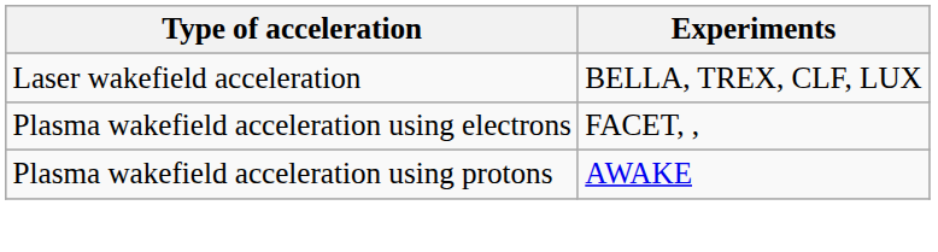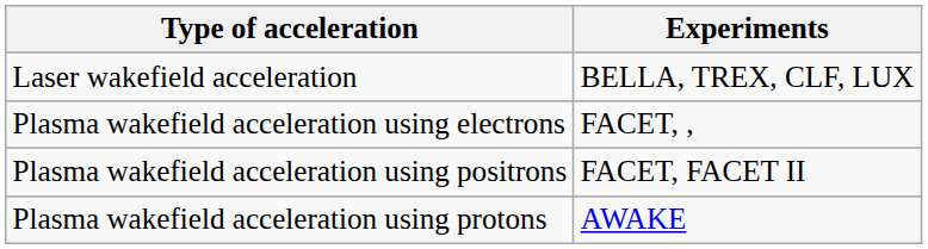 <table class="wikitable">
 <tr>
 <th>Type of acceleration</th>
 <th>Experiments</th>
 </tr>
 <tr>
 <td>Laser wakefield acceleration</td>
 <td>BELLA, TREX, CLF, LUX</td>
 </tr>
 <tr>
 <td>Plasma wakefield acceleration using electrons</td>
 <td>FACET, , </td>
 </tr>
 <tr>
+<td>Plasma wakefield acceleration using positrons</td>
+<td>FACET, FACET II</td>
+</tr>
+<tr>
 <td>Plasma wakefield acceleration using protons</td>
 <td><a href='#'>AWAKE</a></td>
 </tr>
 </table>
